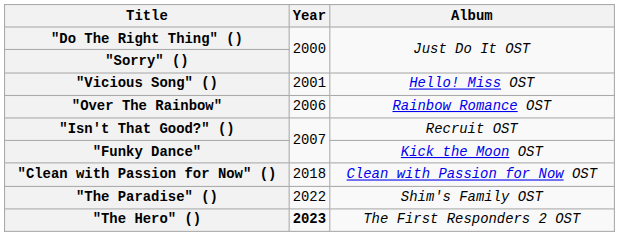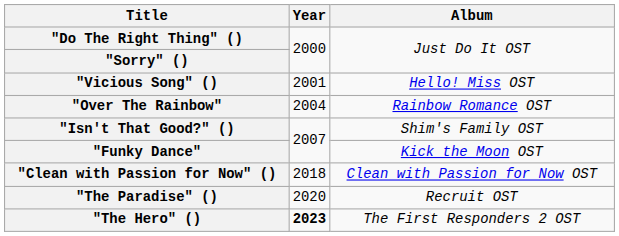 <table class="wikitable plainrowheaders" style="text-align:center;">
 <tr>
 <th scope="col" style="width:20em;">Title</th>
 <th scope="col">Year</th>
 <th scope="col" style="width:20em;">Album</th>
 </tr>
 <tr>
 <th scope="row">"Do The Right Thing" ()</th>
 <td rowspan="2">2000</td>
 <td rowspan="2"><em>Just Do It OST</em></td>
 </tr>
 <tr>
 <th scope="row">"Sorry" ()</th>
 </tr>
 <tr>
 <th scope="row">"Vicious Song" ()</th>
 <td>2001</td>
 <td><em><a href='#'>Hello! Miss</a> OST</em></td>
 </tr>
 <tr>
 <th scope="row">"Over The Rainbow"</th>
-<td>2006</td>
+<td>2004</td>
 <td><em><a href='#'>Rainbow Romance</a> OST</em></td>
 </tr>
 <tr>
 <th scope="row">"Isn't That Good?" ()</th>
 <td rowspan="2">2007</td>
-<td><em>Recruit OST</em></td>
+<td><em>Shim's Family OST</em></td>
 </tr>
 <tr>
 <th scope="row">"Funky Dance"</th>
 <td><em><a href='#'>Kick the Moon</a> OST</em></td>
 </tr>
 <tr>
 <th scope="row">"Clean with Passion for Now" ()</th>
 <td>2018</td>
 <td><em><a href='#'>Clean with Passion for Now</a> OST</em></td>
 </tr>
 <tr>
 <th scope="row">"The Paradise" ()</th>
-<td>2022</td>
-<td><em>Shim's Family OST</em></td>
+<td>2020</td>
+<td><em>Recruit OST</em></td>
 </tr>
 <tr>
 <th scope="row">"The Hero" ()</th>
 <td><strong>2023</strong></td>
 <td><em>The First Responders 2 OST</em></td>
 </tr>
 </table>
